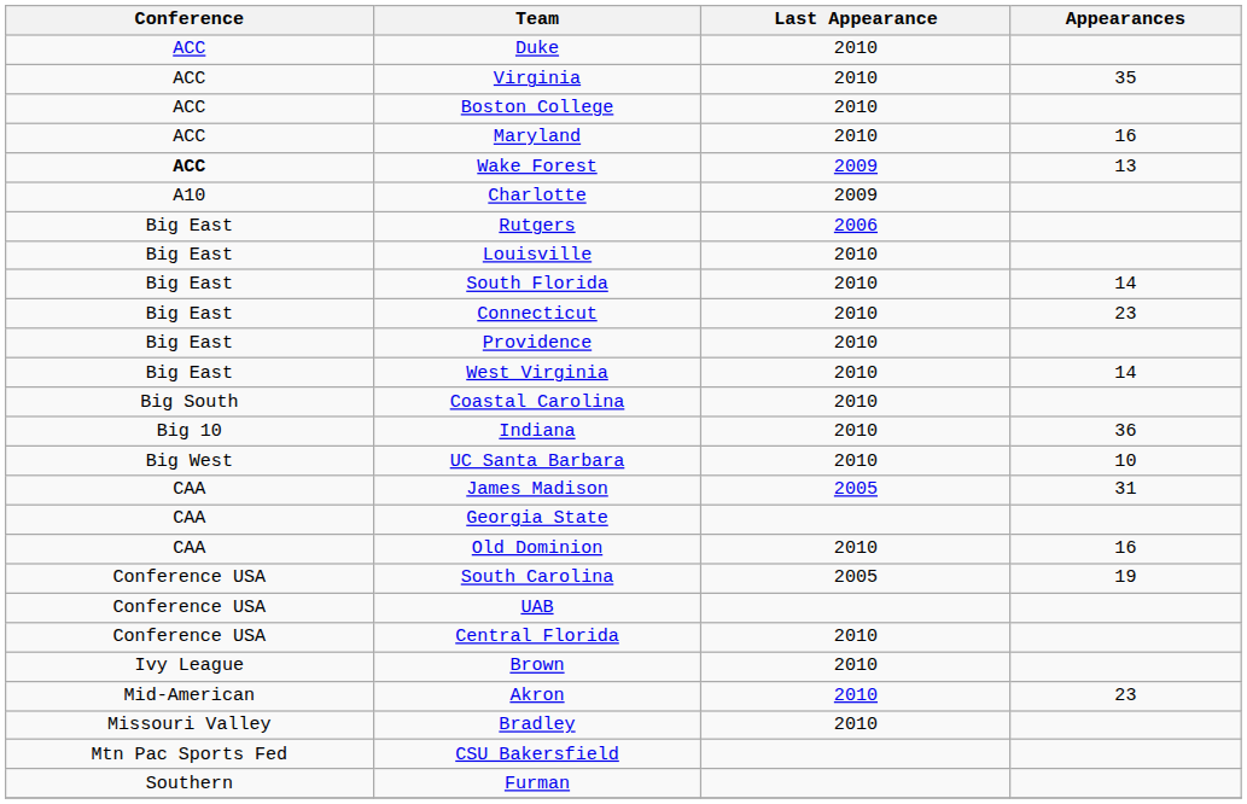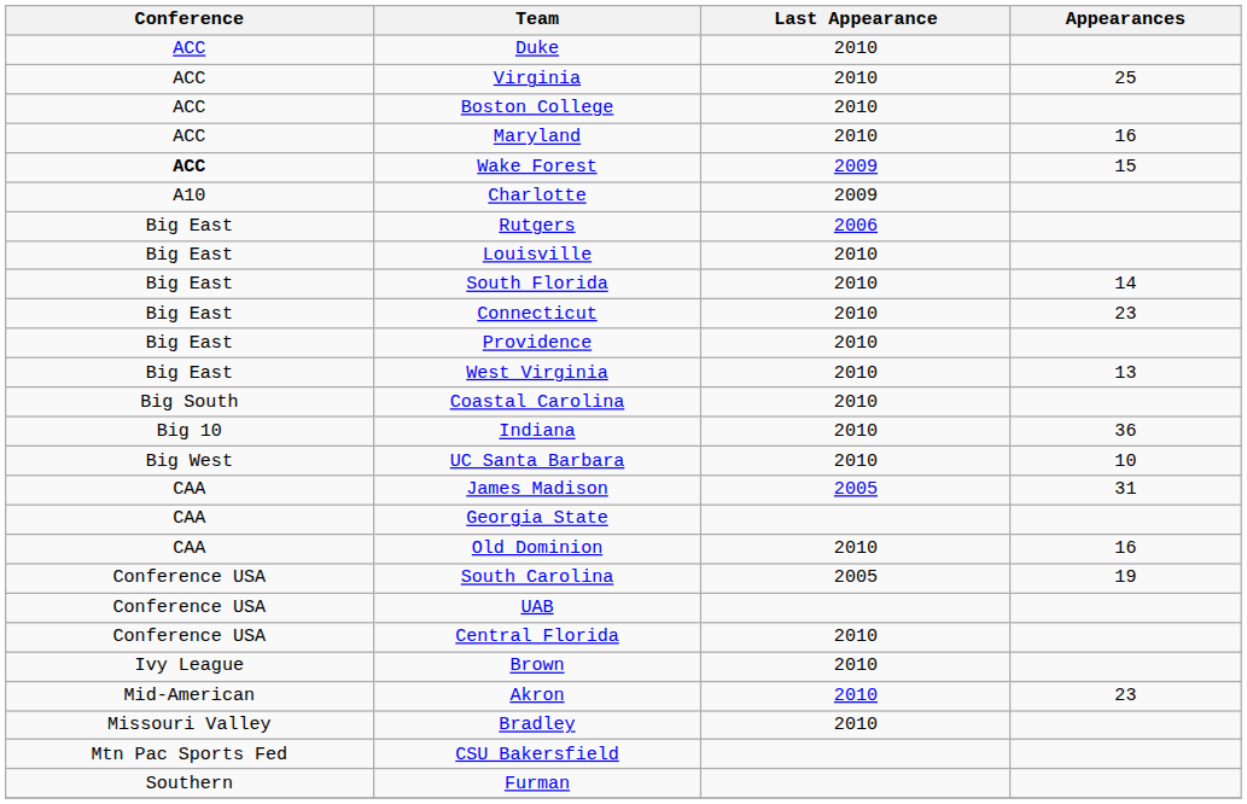 <table class=wikitable style="text-align:center; font-size:95%;" width=95%>
 <tr>
 <th>Conference</th>
 <th>Team</th>
 <th>Last Appearance</th>
 <th>Appearances</th>
 </tr>
 <tr>
 <td><a href='#'>ACC</a></td>
 <td><a href='#'>Duke</a></td>
 <td>2010</td>
 <td></td>
 </tr>
 <tr>
 <td>ACC</td>
 <td><a href='#'>Virginia</a></td>
 <td>2010</td>
-<td>35</td>
+<td>25</td>
 </tr>
 <tr>
 <td>ACC</td>
 <td><a href='#'>Boston College</a></td>
 <td>2010</td>
 <td></td>
 </tr>
 <tr>
 <td>ACC</td>
 <td><a href='#'>Maryland</a></td>
 <td>2010</td>
 <td>16</td>
 </tr>
 <tr>
 <td><strong>ACC</strong></td>
 <td><a href='#'>Wake Forest</a></td>
 <td><a href='#'>2009</a></td>
-<td>13</td>
+<td>15</td>
 </tr>
 <tr>
 <td>A10</td>
 <td><a href='#'>Charlotte</a></td>
 <td>2009</td>
 <td></td>
 </tr>
 <tr>
 <td>Big East</td>
 <td><a href='#'>Rutgers</a></td>
 <td><a href='#'>2006</a></td>
 <td></td>
 </tr>
 <tr>
 <td>Big East</td>
 <td><a href='#'>Louisville</a></td>
 <td>2010</td>
 <td></td>
 </tr>
 <tr>
 <td>Big East</td>
 <td><a href='#'>South Florida</a></td>
 <td>2010</td>
 <td>14</td>
 </tr>
 <tr>
 <td>Big East</td>
 <td><a href='#'>Connecticut</a></td>
 <td>2010</td>
 <td>23</td>
 </tr>
 <tr>
 <td>Big East</td>
 <td><a href='#'>Providence</a></td>
 <td>2010</td>
 <td></td>
 </tr>
 <tr>
 <td>Big East</td>
 <td><a href='#'>West Virginia</a></td>
 <td>2010</td>
-<td>14</td>
+<td>13</td>
 </tr>
 <tr>
 <td>Big South</td>
 <td><a href='#'>Coastal Carolina</a></td>
 <td>2010</td>
 <td></td>
 </tr>
 <tr>
 <td>Big 10</td>
 <td><a href='#'>Indiana</a></td>
 <td>2010</td>
 <td>36</td>
 </tr>
 <tr>
 <td>Big West</td>
 <td><a href='#'>UC Santa Barbara</a></td>
 <td>2010</td>
 <td>10</td>
 </tr>
 <tr>
 <td>CAA</td>
 <td><a href='#'>James Madison</a></td>
 <td><a href='#'>2005</a></td>
 <td>31</td>
 </tr>
 <tr>
 <td>CAA</td>
 <td><a href='#'>Georgia State</a></td>
 <td></td>
 <td></td>
 </tr>
 <tr>
 <td>CAA</td>
 <td><a href='#'>Old Dominion</a></td>
 <td>2010</td>
 <td>16</td>
 </tr>
 <tr>
 <td>Conference USA</td>
 <td><a href='#'>South Carolina</a></td>
 <td>2005</td>
 <td>19</td>
 </tr>
 <tr>
 <td>Conference USA</td>
 <td><a href='#'>UAB</a></td>
 <td></td>
 <td></td>
 </tr>
 <tr>
 <td>Conference USA</td>
 <td><a href='#'>Central Florida</a></td>
 <td>2010</td>
 <td></td>
 </tr>
 <tr>
 <td>Ivy League</td>
 <td><a href='#'>Brown</a></td>
 <td>2010</td>
 <td></td>
 </tr>
 <tr>
 <td>Mid-American</td>
 <td><a href='#'>Akron</a></td>
 <td><a href='#'>2010</a></td>
 <td>23</td>
 </tr>
 <tr>
 <td>Missouri Valley</td>
 <td><a href='#'>Bradley</a></td>
 <td>2010</td>
 <td></td>
 </tr>
 <tr>
 <td>Mtn Pac Sports Fed</td>
 <td><a href='#'>CSU Bakersfield</a></td>
 <td></td>
 <td></td>
 </tr>
 <tr>
 <td>Southern</td>
 <td><a href='#'>Furman</a></td>
 <td></td>
 <td></td>
 </tr>
 <tr>
 </tr>
 </table>
